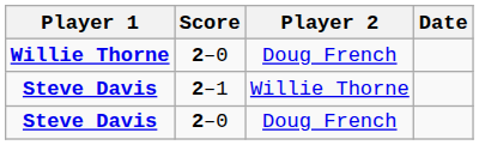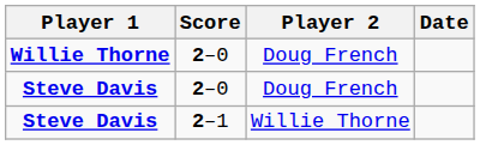 <table class="wikitable" style="text-align: center">
 <tr>
 <th>Player 1</th>
 <th>Score</th>
 <th>Player 2</th>
 <th>Date</th>
 </tr>
 <tr>
 <td> <strong><a href='#'>Willie Thorne</a></strong></td>
 <td><strong>2</strong>–0</td>
 <td> <a href='#'>Doug French</a></td>
 <td></td>
 </tr>
 <tr>
 <td> <strong><a href='#'>Steve Davis</a></strong></td>
+<td><strong>2</strong>–0</td>
+<td> <a href='#'>Doug French</a></td>
+<td></td>
+</tr>
+<tr>
+<td> <strong><a href='#'>Steve Davis</a></strong></td>
 <td><strong>2</strong>–1</td>
 <td> <a href='#'>Willie Thorne</a></td>
 <td></td>
 </tr>
-<tr>
-<td> <strong><a href='#'>Steve Davis</a></strong></td>
-<td><strong>2</strong>–0</td>
-<td> <a href='#'>Doug French</a></td>
-<td></td>
-</tr>
 </table>
